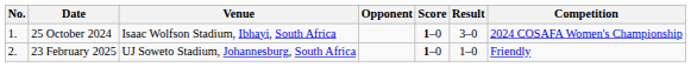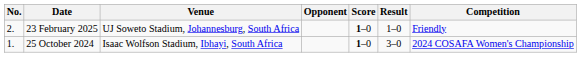 <table class="wikitable">
 <tr>
 <th>No.</th>
 <th>Date</th>
 <th>Venue</th>
 <th>Opponent</th>
 <th>Score</th>
 <th>Result</th>
 <th>Competition</th>
 </tr>
 <tr>
+<td>2.</td>
+<td>23 February 2025</td>
+<td>UJ Soweto Stadium, <a href='#'>Johannesburg</a>, <a href='#'>South Africa</a></td>
+<td></td>
+<td align="center"><strong>1</strong>–0</td>
+<td align="center">1–0</td>
+<td><a href='#'>Friendly</a></td>
+</tr>
+<tr>
 <td>1.</td>
 <td>25 October 2024</td>
 <td>Isaac Wolfson Stadium, <a href='#'>Ibhayi</a>, <a href='#'>South Africa</a></td>
 <td></td>
 <td align="center"><strong>1</strong>–0</td>
 <td align="center">3–0</td>
 <td><a href='#'>2024 COSAFA Women's Championship</a></td>
 </tr>
-<tr>
-<td>2.</td>
-<td>23 February 2025</td>
-<td>UJ Soweto Stadium, <a href='#'>Johannesburg</a>, <a href='#'>South Africa</a></td>
-<td></td>
-<td align="center"><strong>1</strong>–0</td>
-<td align="center">1–0</td>
-<td><a href='#'>Friendly</a></td>
-</tr>
 </table>
